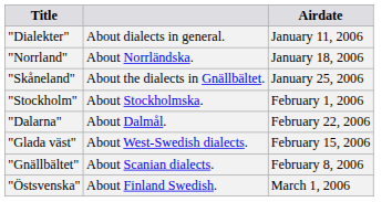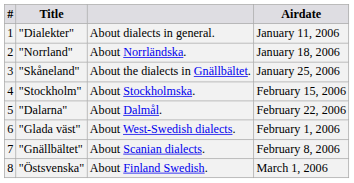 <table class="wikitable">
 <tr>
+<th style="background-color: #DEDDE2">#</th>
 <th style="background-color: #DEDDE2">Title</th>
 <th style="background-color: #DEDDE2"></th>
 <th style="background-color: #DEDDE2">Airdate</th>
 </tr>
 <tr style="background-color: #F2F2F2;" |>
+<td>1</td>
 <td>"Dialekter"</td>
 <td>About dialects in general.</td>
 <td>January 11, 2006</td>
 </tr>
 <tr style="background-color: #F2F2F2;" |>
+<td>2</td>
 <td>"Norrland"</td>
 <td>About <a href='#'>Norrländska</a>.</td>
 <td>January 18, 2006</td>
 </tr>
 <tr style="background-color: #F2F2F2;" |>
+<td>3</td>
 <td>"Skåneland"</td>
 <td>About the dialects in <a href='#'>Gnällbältet</a>.</td>
 <td>January 25, 2006</td>
 </tr>
 <tr style="background-color: #F2F2F2;" |>
+<td>4</td>
 <td>"Stockholm"</td>
 <td>About <a href='#'>Stockholmska</a>.</td>
-<td>February 1, 2006</td>
+<td>February 15, 2006</td>
 </tr>
 <tr style="background-color: #F2F2F2;" |>
+<td>5</td>
 <td>"Dalarna"</td>
 <td>About <a href='#'>Dalmål</a>.</td>
 <td>February 22, 2006</td>
 </tr>
 <tr style="background-color: #F2F2F2;" |>
+<td>6</td>
 <td>"Glada väst"</td>
 <td>About <a href='#'>West-Swedish dialects</a>.</td>
-<td>February 15, 2006</td>
+<td>February 1, 2006</td>
 </tr>
 <tr style="background-color: #F2F2F2;" |>
+<td>7</td>
 <td>"Gnällbältet"</td>
 <td>About <a href='#'>Scanian dialects</a>.</td>
 <td>February 8, 2006</td>
 </tr>
 <tr style="background-color: #F2F2F2;" |>
+<td>8</td>
 <td>"Östsvenska"</td>
 <td>About <a href='#'>Finland Swedish</a>.</td>
 <td>March 1, 2006</td>
 </tr>
 </table>
